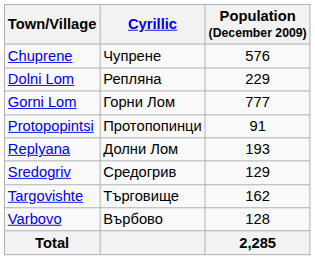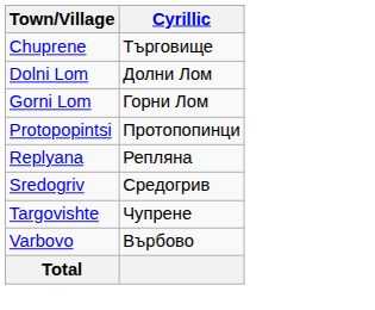 <table class="wikitable sortable">
 <tr>
 <th>Town/Village</th>
 <th><a href='#'>Cyrillic</a></th>
-<th>Population<br><small>(December 2009)</small></th>
 </tr>
 <tr>
 <td><a href='#'>Chuprene</a></td>
-<td>Чупрене</td>
-<td align="center">576</td>
+<td>Търговище</td>
 </tr>
 <tr>
 <td><a href='#'>Dolni Lom</a></td>
-<td>Репляна</td>
-<td align="center">229</td>
+<td>Долни Лом</td>
 </tr>
 <tr>
 <td><a href='#'>Gorni Lom</a></td>
 <td>Горни Лом</td>
-<td align="center">777</td>
 </tr>
 <tr>
 <td><a href='#'>Protopopintsi</a></td>
 <td>Протопопинци</td>
-<td align="center">91</td>
 </tr>
 <tr>
 <td><a href='#'>Replyana</a></td>
-<td>Долни Лом</td>
-<td align="center">193</td>
+<td>Репляна</td>
 </tr>
 <tr>
 <td><a href='#'>Sredogriv</a></td>
 <td>Средогрив</td>
-<td align="center">129</td>
 </tr>
 <tr>
 <td><a href='#'>Targovishte</a></td>
-<td>Търговище</td>
-<td align="center">162</td>
+<td>Чупрене</td>
 </tr>
 <tr>
 <td><a href='#'>Varbovo</a></td>
 <td>Върбово</td>
-<td align="center">128</td>
 </tr>
 <tr>
 <th>Total</th>
 <th></th>
-<th align="center">2,285</th>
 </tr>
 </table>
